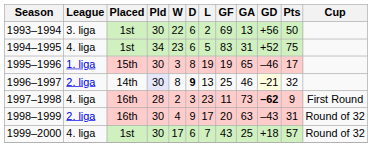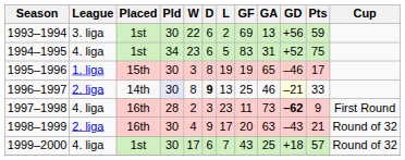 <table class="wikitable sortable">
 <tr>
 <th>Season</th>
 <th>League</th>
 <th>Placed</th>
 <th>Pld</th>
 <th>W</th>
 <th>D</th>
 <th>L</th>
 <th>GF</th>
 <th>GA</th>
 <th>GD</th>
 <th>Pts</th>
 <th>Cup</th>
 </tr>
 <tr>
 <td>1993–1994</td>
 <td>3. liga</td>
 <td style="background: #D0F0C0; text-align:center">1st</td>
 <td style="background: #D0F0C0; text-align:center">30</td>
 <td style="background: #D0F0C0; text-align:center">22</td>
 <td style="background: #D0F0C0; text-align:center">6</td>
 <td style="background: #D0F0C0; text-align:center">2</td>
 <td style="background: #D0F0C0; text-align:center">69</td>
 <td style="background: #D0F0C0; text-align:center">13</td>
 <td style="background: #D0F0C0; text-align:center">+56</td>
-<td style="background: #D0F0C0; text-align:center">50</td>
+<td style="background: #D0F0C0; text-align:center">59</td>
 <td style="text-align:center"></td>
 </tr>
 <tr>
 <td>1994–1995</td>
 <td>4. liga</td>
 <td style="background: #D0F0C0; text-align:center">1st</td>
 <td style="background: #D0F0C0; text-align:center">34</td>
 <td style="background: #D0F0C0; text-align:center">23</td>
 <td style="background: #D0F0C0; text-align:center">6</td>
 <td style="background: #D0F0C0; text-align:center">5</td>
 <td style="background: #D0F0C0; text-align:center">83</td>
 <td style="background: #D0F0C0; text-align:center">31</td>
 <td style="background: #D0F0C0; text-align:center">+52</td>
 <td style="background: #D0F0C0; text-align:center">75</td>
 <td style="text-align:center"></td>
 </tr>
 <tr>
 <td>1995–1996</td>
 <td><a href='#'>1. liga</a></td>
 <td style="background: #FFCCCC; text-align:center">15th</td>
 <td style="background: #FFCCCC; text-align:center">30</td>
 <td style="background: #FFCCCC; text-align:center">3</td>
 <td style="background: #FFCCCC; text-align:center">8</td>
 <td style="background: #FFCCCC; text-align:center">19</td>
 <td style="background: #FFCCCC; text-align:center">19</td>
 <td style="background: #FFCCCC; text-align:center">65</td>
 <td style="background: #FFCCCC; text-align:center">–46</td>
 <td style="background: #FFCCCC; text-align:center">17</td>
 <td style="text-align:center"></td>
 </tr>
 <tr>
 <td>1996–1997</td>
 <td><a href='#'>2. liga</a></td>
 <td style="text-align:center">14th</td>
 <td style="background: lavender; text-align:center">30</td>
 <td style="text-align:center">8</td>
 <td style="text-align:center"><strong>9</strong></td>
 <td style="text-align:center">13</td>
 <td style="text-align:center">25</td>
 <td style="text-align:center">46</td>
 <td style="background: lightyellow; text-align:center">–21</td>
-<td style="text-align:center">32</td>
+<td style="text-align:center">33</td>
 <td style="text-align:center"></td>
 </tr>
 <tr>
 <td>1997–1998</td>
 <td>4. liga</td>
 <td style="background: #FFCCCC; text-align:center">16th</td>
 <td style="background: #FFCCCC; text-align:center">28</td>
 <td style="background: #FFCCCC; text-align:center">2</td>
 <td style="background: #FFCCCC; text-align:center">3</td>
 <td style="background: #FFCCCC; text-align:center">23</td>
 <td style="background: #FFCCCC; text-align:center">11</td>
 <td style="background: #FFCCCC; text-align:center">73</td>
 <td style="background: #FFCCCC; text-align:center"><strong>–62</strong></td>
 <td style="background: #FFCCCC; text-align:center">9</td>
 <td style="text-align:center">First Round</td>
 </tr>
 <tr>
 <td>1998–1999</td>
 <td><a href='#'>2. liga</a></td>
 <td style="background: #FFCCCC; text-align:center">16th</td>
 <td style="background: #FFCCCC; text-align:center">30</td>
 <td style="background: #FFCCCC; text-align:center">4</td>
 <td style="background: #FFCCCC; text-align:center">9</td>
 <td style="background: #FFCCCC; text-align:center">17</td>
 <td style="background: #FFCCCC; text-align:center">20</td>
 <td style="background: #FFCCCC; text-align:center">63</td>
 <td style="background: #FFCCCC; text-align:center">–43</td>
-<td style="background: #FFCCCC; text-align:center">31</td>
+<td style="background: #FFCCCC; text-align:center">21</td>
 <td style="text-align:center">Round of 32</td>
 </tr>
 <tr>
 <td>1999–2000</td>
 <td>4. liga</td>
 <td style="background: #D0F0C0; text-align:center">1st</td>
 <td style="background: #D0F0C0; text-align:center">30</td>
 <td style="background: #D0F0C0; text-align:center">17</td>
 <td style="background: #D0F0C0; text-align:center">6</td>
 <td style="background: #D0F0C0; text-align:center">7</td>
 <td style="background: #D0F0C0; text-align:center">43</td>
 <td style="background: #D0F0C0; text-align:center">25</td>
 <td style="background: #D0F0C0; text-align:center">+18</td>
 <td style="background: #D0F0C0; text-align:center">57</td>
 <td style="text-align:center">Round of 32</td>
 </tr>
 <tr>
 </tr>
 </table>
